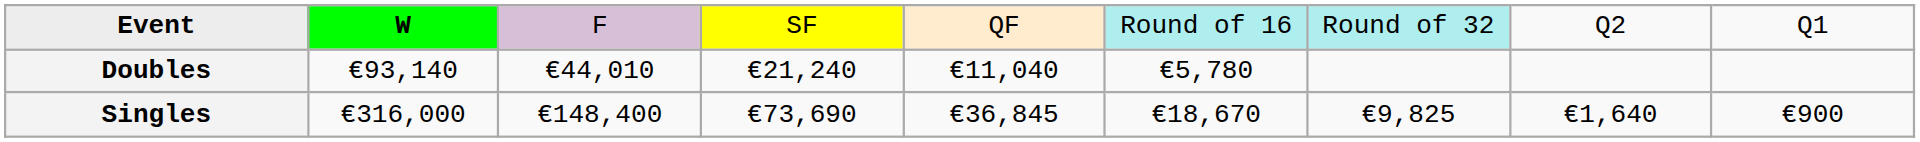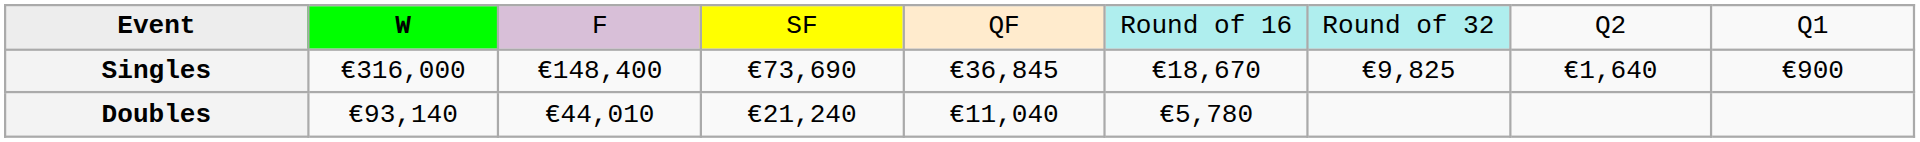 <table class=wikitable style=font-size:90%;text-align:center>
 <tr>
 <td width=130 bgcolor=ededed><strong>Event</strong></td>
 <td width=80 bgcolor=lime><strong>W</strong></td>
 <td width=85 bgcolor=thistle>F</td>
 <td width=85 bgcolor=ffff00>SF</td>
 <td width=85 bgcolor=ffebcd>QF</td>
 <td width=85 bgcolor=afeeee>Round of 16</td>
 <td width=85 bgcolor=afeeee>Round of 32</td>
 <td width=85>Q2</td>
 <td width=85>Q1</td>
 </tr>
 <tr>
+<th style=background:#f3f3f3>Singles</th>
+<td>€316,000</td>
+<td>€148,400</td>
+<td>€73,690</td>
+<td>€36,845</td>
+<td>€18,670</td>
+<td>€9,825</td>
+<td>€1,640</td>
+<td>€900</td>
+</tr>
+<tr>
 <th style=background:#f3f3f3>Doubles</th>
 <td>€93,140</td>
 <td>€44,010</td>
 <td>€21,240</td>
 <td>€11,040</td>
 <td>€5,780</td>
 <td></td>
 <td></td>
 <td></td>
 </tr>
-<tr>
-<th style=background:#f3f3f3>Singles</th>
-<td>€316,000</td>
-<td>€148,400</td>
-<td>€73,690</td>
-<td>€36,845</td>
-<td>€18,670</td>
-<td>€9,825</td>
-<td>€1,640</td>
-<td>€900</td>
-</tr>
 </table>
